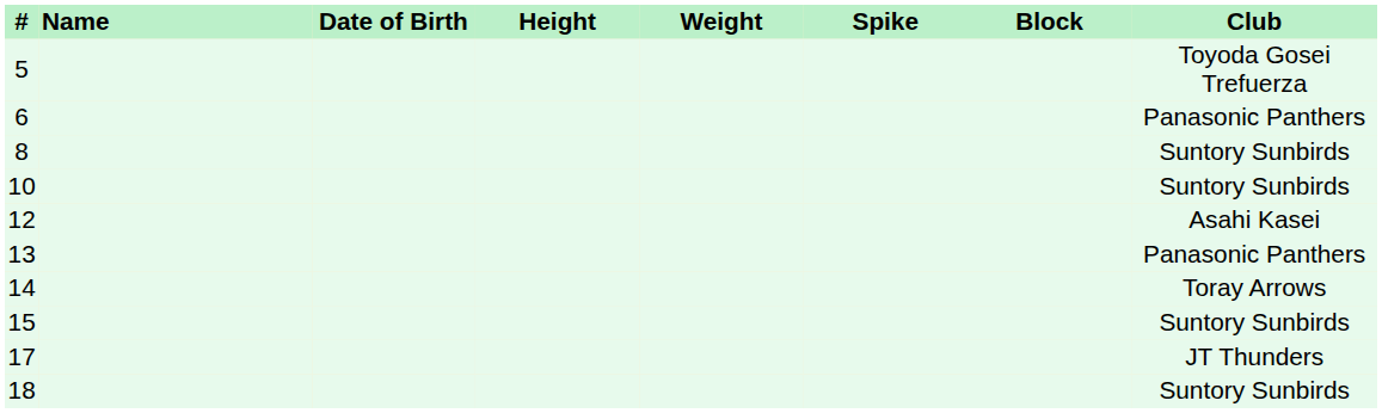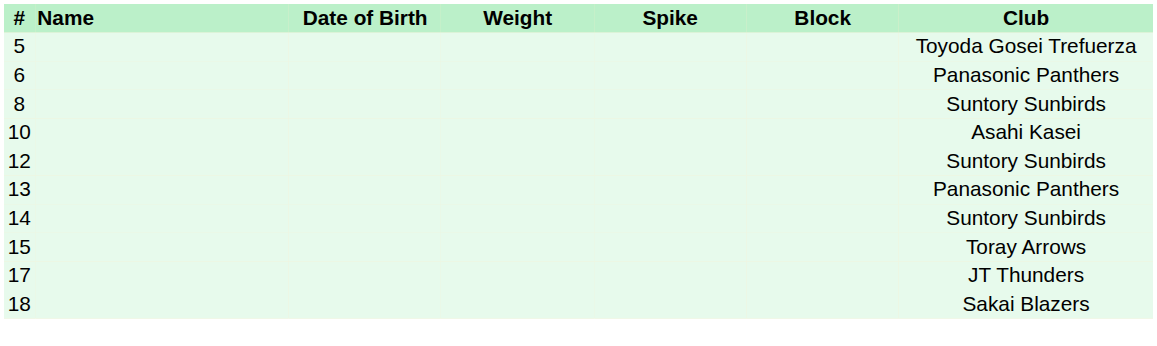 <table border=0 cellpadding=2 cellspacing=0  |- bgcolor=#FFECCE style=text-align:center; font-size:90%; width=100%>
 <tr bgcolor=#BBF0C9>
 <th width=2%>#</th>
 <th align=left width=20%>Name</th>
 <th width=12%>Date of Birth</th>
-<th width=12%>Height</th>
 <th width=12%>Weight</th>
 <th width=12%>Spike</th>
 <th width=12%>Block</th>
 <th width=20%>Club</th>
 </tr>
 <tr bgcolor=#E7FAEC>
 <td>5</td>
 <td align=left></td>
 <td align=right></td>
 <td></td>
 <td></td>
 <td></td>
-<td></td>
 <td>Toyoda Gosei Trefuerza</td>
 </tr>
 <tr bgcolor=#E7FAEC>
 <td>6</td>
 <td align=left></td>
 <td align=right></td>
-<td></td>
 <td></td>
 <td></td>
 <td></td>
 <td>Panasonic Panthers</td>
 </tr>
 <tr bgcolor=#E7FAEC>
 <td>8</td>
 <td align=left></td>
 <td align=right></td>
 <td></td>
 <td></td>
 <td></td>
-<td></td>
 <td>Suntory Sunbirds</td>
 </tr>
 <tr bgcolor=#E7FAEC>
 <td>10</td>
 <td align=left></td>
 <td align=right></td>
 <td></td>
 <td></td>
 <td></td>
-<td></td>
-<td>Suntory Sunbirds</td>
+<td>Asahi Kasei</td>
 </tr>
 <tr bgcolor=#E7FAEC>
 <td>12</td>
 <td align=left></td>
 <td align=right></td>
 <td></td>
 <td></td>
 <td></td>
-<td></td>
-<td>Asahi Kasei</td>
+<td>Suntory Sunbirds</td>
 </tr>
 <tr bgcolor=#E7FAEC>
 <td>13</td>
 <td align=left></td>
 <td align=right></td>
-<td></td>
 <td></td>
 <td></td>
 <td></td>
 <td>Panasonic Panthers</td>
 </tr>
 <tr bgcolor=#E7FAEC>
 <td>14</td>
 <td align=left></td>
 <td align=right></td>
 <td></td>
 <td></td>
 <td></td>
-<td></td>
-<td>Toray Arrows</td>
+<td>Suntory Sunbirds</td>
 </tr>
 <tr bgcolor=#E7FAEC>
 <td>15</td>
 <td align=left></td>
 <td align=right></td>
 <td></td>
 <td></td>
 <td></td>
-<td></td>
-<td>Suntory Sunbirds</td>
+<td>Toray Arrows</td>
 </tr>
 <tr bgcolor=#E7FAEC>
 <td>17</td>
 <td align=left></td>
 <td align=right></td>
-<td></td>
 <td></td>
 <td></td>
 <td></td>
 <td>JT Thunders</td>
 </tr>
 <tr bgcolor=#E7FAEC>
 <td>18</td>
 <td align=left></td>
 <td align=right></td>
 <td></td>
 <td></td>
 <td></td>
-<td></td>
-<td>Suntory Sunbirds</td>
+<td>Sakai Blazers</td>
 </tr>
 </table>
